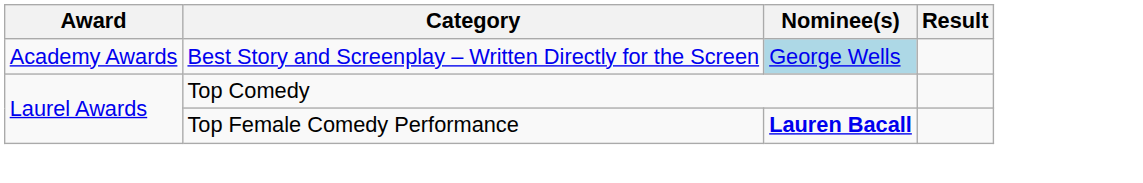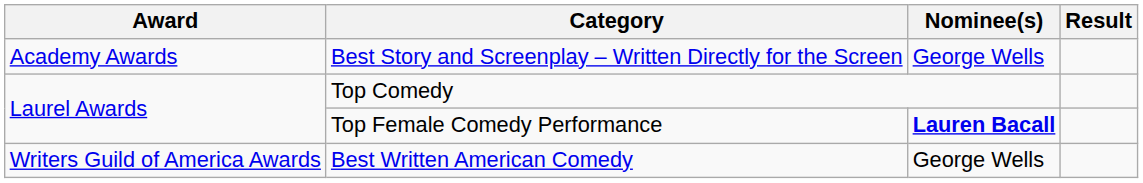 <table class="wikitable">
 <tr>
 <th>Award</th>
 <th>Category</th>
 <th>Nominee(s)</th>
 <th>Result</th>
 </tr>
 <tr>
 <td><a href='#'>Academy Awards</a></td>
 <td><a href='#'>Best Story and Screenplay – Written Directly for the Screen</a></td>
-<td style="background: lightblue;"><a href='#'>George Wells</a></td>
+<td><a href='#'>George Wells</a></td>
 <td></td>
 </tr>
 <tr>
 <td rowspan="2"><a href='#'>Laurel Awards</a></td>
 <td colspan="2">Top Comedy</td>
 <td></td>
 </tr>
 <tr>
 <td>Top Female Comedy Performance</td>
 <td><strong><a href='#'>Lauren Bacall</a></strong></td>
 <td></td>
 </tr>
+<tr>
+<td><a href='#'>Writers Guild of America Awards</a></td>
+<td><a href='#'>Best Written American Comedy</a></td>
+<td>George Wells</td>
+<td></td>
+</tr>
 </table>
